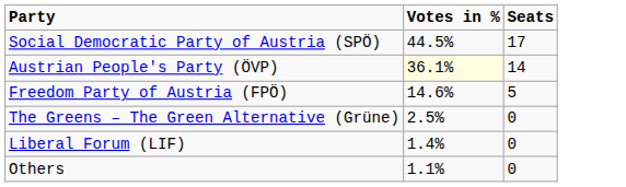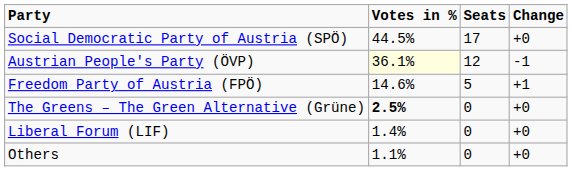 <table class="wikitable">
 <tr>
 <td><strong>Party</strong></td>
 <td><strong>Votes in %</strong></td>
 <td><strong>Seats</strong></td>
+<td><strong>Change</strong></td>
 </tr>
 <tr>
 <td><a href='#'>Social Democratic Party of Austria</a> (SPÖ)</td>
 <td>44.5%</td>
 <td>17</td>
+<td>+0</td>
 </tr>
 <tr>
 <td><a href='#'>Austrian People's Party</a> (ÖVP)</td>
 <td style="background: lightyellow;">36.1%</td>
-<td>14</td>
+<td>12</td>
+<td>-1</td>
 </tr>
 <tr>
 <td><a href='#'>Freedom Party of Austria</a> (FPÖ)</td>
 <td>14.6%</td>
 <td>5</td>
+<td>+1</td>
 </tr>
 <tr>
 <td><a href='#'>The Greens – The Green Alternative</a> (Grüne)</td>
-<td>2.5%</td>
+<td><strong>2.5%</strong></td>
 <td>0</td>
+<td>+0</td>
 </tr>
 <tr>
 <td><a href='#'>Liberal Forum</a> (LIF)</td>
 <td>1.4%</td>
 <td>0</td>
+<td>+0</td>
 </tr>
 <tr>
 <td>Others</td>
 <td>1.1%</td>
 <td>0</td>
+<td>+0</td>
 </tr>
 </table>
